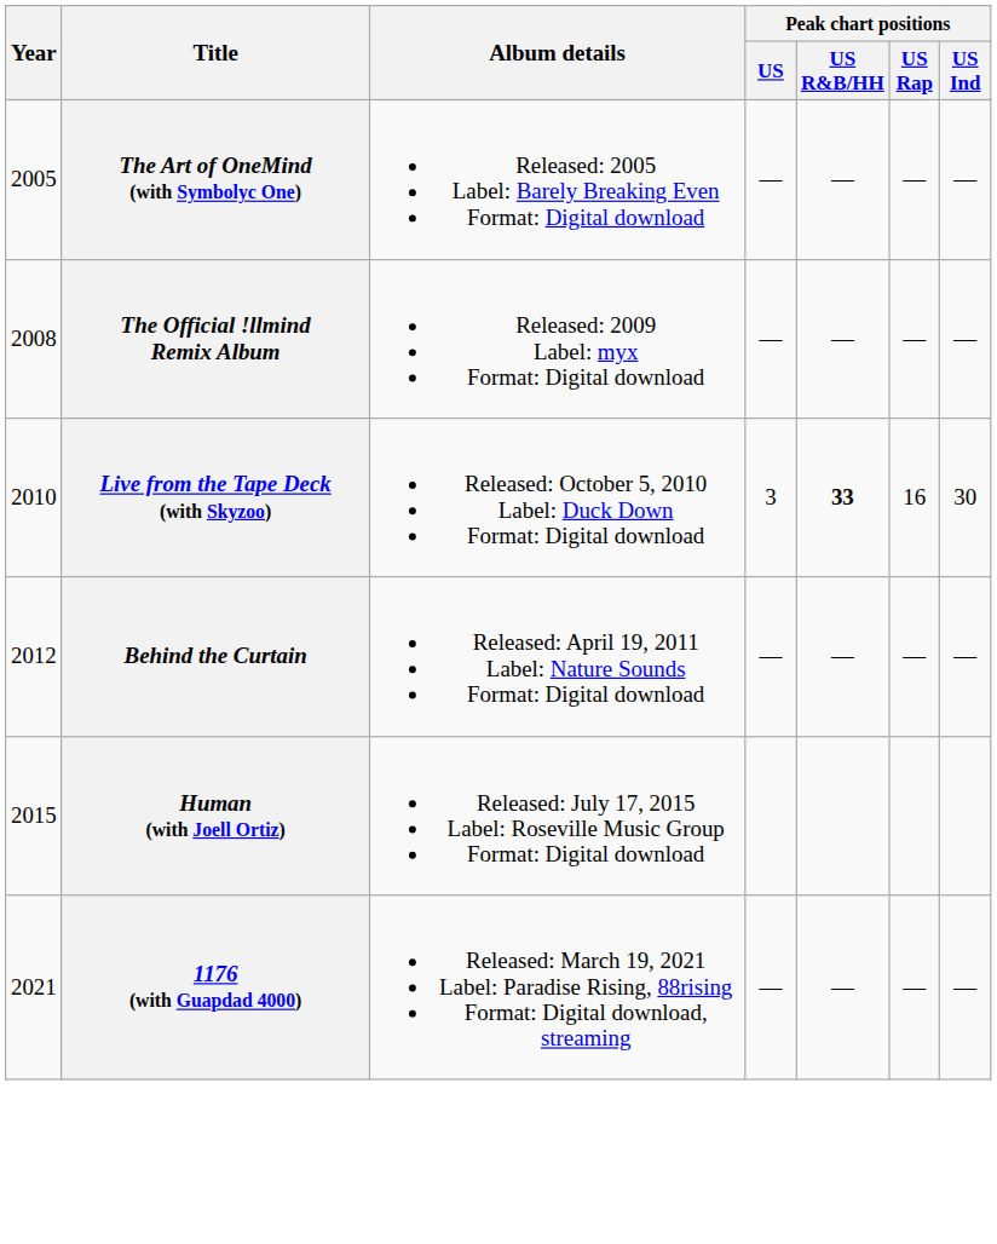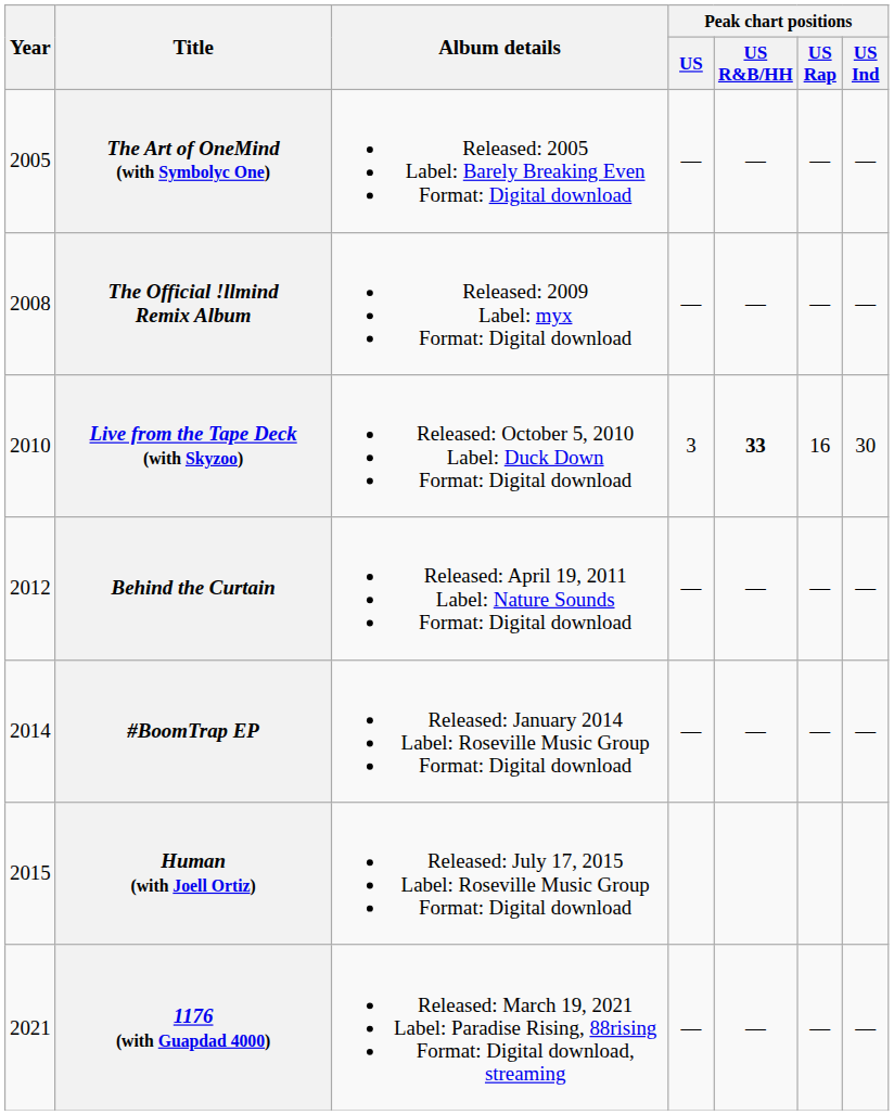 <table class="wikitable plainrowheaders" style="text-align:center;">
 <tr>
 <th scope="col" rowspan="2">Year</th>
 <th scope="col" rowspan="2" style="width:13em;">Title</th>
 <th scope="col" rowspan="2" style="width:16em;">Album details</th>
 <th scope="col" colspan="4"><small>Peak chart positions</small></th>
 </tr>
 <tr>
 <th scope="col" style="width:2em;font-size:90%;"><a href='#'>US</a></th>
 <th scope="col" style="width:2em;font-size:90%;"><a href='#'>US<br>R&B/HH</a></th>
 <th scope="col" style="width:2em;font-size:90%;"><a href='#'>US<br>Rap</a></th>
 <th scope="col" style="width:2em;font-size:90%;"><a href='#'>US<br>Ind</a></th>
 </tr>
 <tr>
 <td>2005</td>
 <th scope="row"><em>The Art of OneMind</em><br><small>(with <a href='#'>Symbolyc One</a>)</small></th>
 <td><br><ul><li>Released: 2005</li><li>Label: <a href='#'>Barely Breaking Even</a></li><li>Format: <a href='#'>Digital download</a></li></ul></td>
 <td>—</td>
 <td>—</td>
 <td>—</td>
 <td>—</td>
 </tr>
 <tr>
 <td>2008</td>
 <th scope="row"><em>The Official !llmind<br>Remix Album</em></th>
 <td><br><ul><li>Released: 2009</li><li>Label: <a href='#'>myx</a></li><li>Format: Digital download</li></ul></td>
 <td>—</td>
 <td>—</td>
 <td>—</td>
 <td>—</td>
 </tr>
 <tr>
 <td>2010</td>
 <th scope="row"><em><a href='#'>Live from the Tape Deck</a></em><br><small>(with <a href='#'>Skyzoo</a>)</small></th>
 <td><br><ul><li>Released: October 5, 2010</li><li>Label: <a href='#'>Duck Down</a></li><li>Format: Digital download</li></ul></td>
 <td>3</td>
 <td><strong>33</strong></td>
 <td>16</td>
 <td>30</td>
 </tr>
 <tr>
 <td>2012</td>
 <th scope="row"><em>Behind the Curtain</em></th>
 <td><br><ul><li>Released: April 19, 2011</li><li>Label: <a href='#'>Nature Sounds</a></li><li>Format: Digital download</li></ul></td>
 <td>—</td>
 <td>—</td>
 <td>—</td>
 <td>—</td>
 </tr>
 <tr>
+<td>2014</td>
+<th scope="row"><em>#BoomTrap EP</em></th>
+<td><br><ul><li>Released: January 2014</li><li>Label: Roseville Music Group</li><li>Format: Digital download</li></ul></td>
+<td>—</td>
+<td>—</td>
+<td>—</td>
+<td>—</td>
+</tr>
+<tr>
 <td>2015</td>
 <th scope="row"><em>Human</em><br><small>(with <a href='#'>Joell Ortiz</a>)</small></th>
 <td><br><ul><li>Released: July 17, 2015</li><li>Label: Roseville Music Group</li><li>Format: Digital download</li></ul></td>
 <td></td>
 <td></td>
 <td></td>
 <td></td>
 </tr>
 <tr>
 <td>2021</td>
 <th scope="row"><em><a href='#'>1176</a></em><br><small>(with <a href='#'>Guapdad 4000</a>)</small></th>
 <td><br><ul><li>Released: March 19, 2021</li><li>Label: Paradise Rising, <a href='#'>88rising</a></li><li>Format: Digital download, <a href='#'>streaming</a></li></ul></td>
 <td>—</td>
 <td>—</td>
 <td>—</td>
 <td>—</td>
 </tr>
 </table>
